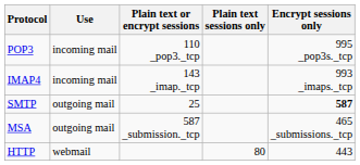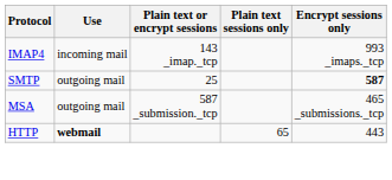 <table class="wikitable">
 <tr>
 <th>Protocol</th>
 <th>Use</th>
 <th>Plain text or <br>encrypt sessions</th>
 <th>Plain text <br>sessions only</th>
 <th>Encrypt sessions <br>only</th>
-</tr>
-<tr>
-<td><a href='#'>POP3</a></td>
-<td>incoming mail</td>
-<td style="text-align: right;">110 <br>_pop3._tcp</td>
-<td></td>
-<td style="text-align: right;">995 <br>_pop3s._tcp</td>
 </tr>
 <tr>
 <td><a href='#'>IMAP4</a></td>
 <td>incoming mail</td>
 <td style="text-align: right;">143 <br>_imap._tcp</td>
 <td></td>
 <td style="text-align: right;">993 <br>_imaps._tcp</td>
 </tr>
 <tr>
 <td><a href='#'>SMTP</a></td>
 <td>outgoing mail</td>
 <td style="text-align: right;">25</td>
 <td></td>
 <td style="text-align: right;"><strong>587</strong></td>
 </tr>
 <tr>
 <td><a href='#'>MSA</a></td>
 <td>outgoing mail</td>
 <td style="text-align: right;">587 <br>_submission._tcp</td>
 <td></td>
 <td style="text-align: right;">465 <br>_submissions._tcp</td>
 </tr>
 <tr>
 <td><a href='#'>HTTP</a></td>
-<td>webmail</td>
+<td><strong>webmail</strong></td>
 <td></td>
-<td style="text-align: right;">80</td>
+<td style="text-align: right;">65</td>
 <td style="text-align: right;">443</td>
 </tr>
 </table>
